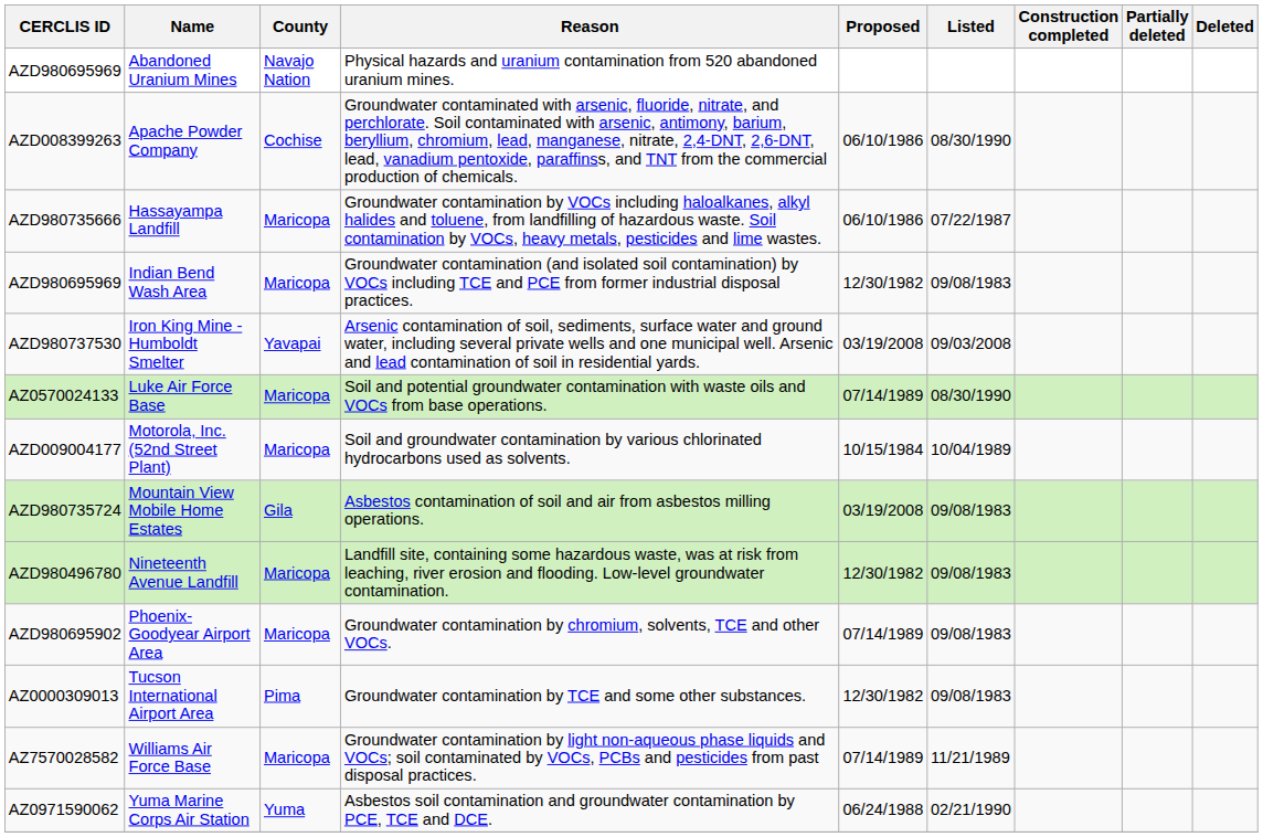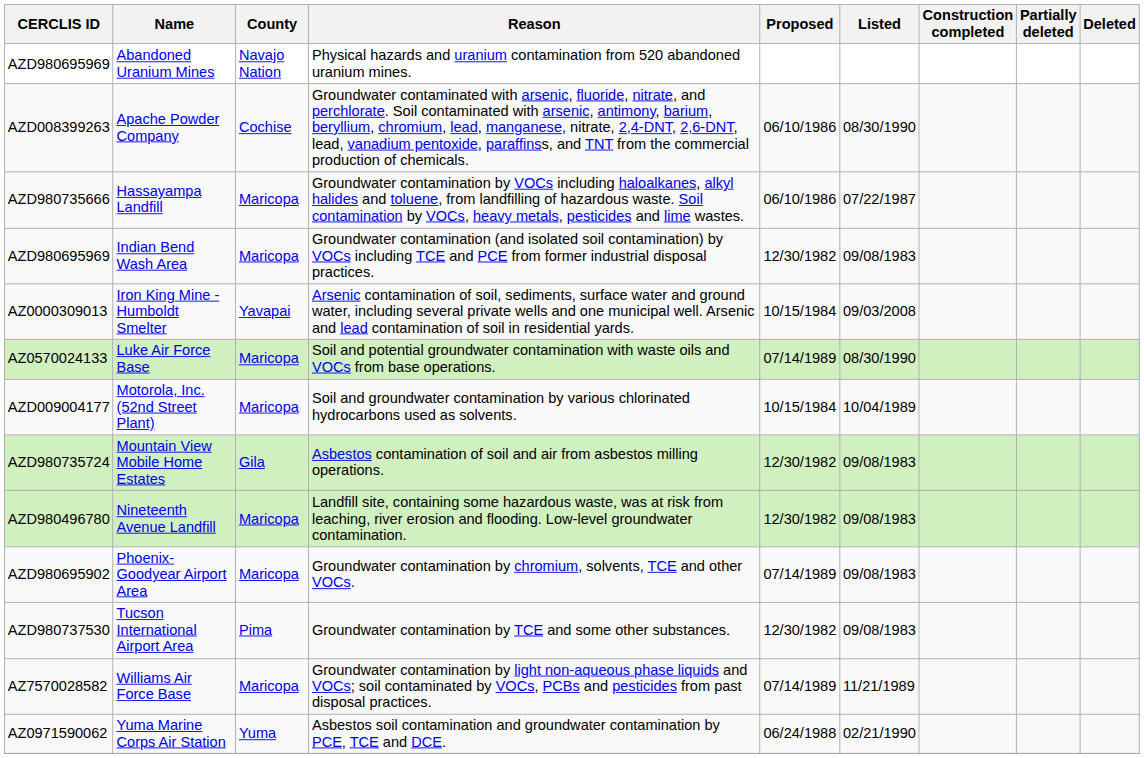 <table class="wikitable sortable">
 <tr>
 <th>CERCLIS ID</th>
 <th>Name</th>
 <th>County</th>
 <th>Reason</th>
 <th>Proposed</th>
 <th>Listed</th>
 <th>Construction<br>completed</th>
 <th>Partially<br>deleted</th>
 <th>Deleted</th>
 </tr>
 <tr style="background:#ffffff">
 <td>AZD980695969</td>
 <td><a href='#'>Abandoned Uranium Mines</a></td>
 <td><a href='#'>Navajo Nation</a></td>
 <td>Physical hazards and <a href='#'>uranium</a> contamination from 520 abandoned uranium mines.</td>
 <td></td>
 <td></td>
 <td></td>
 <td></td>
 <td></td>
 </tr>
 <tr>
 <td>AZD008399263</td>
 <td><a href='#'>Apache Powder Company</a></td>
 <td><a href='#'>Cochise</a></td>
 <td>Groundwater contaminated with <a href='#'>arsenic</a>, <a href='#'>fluoride</a>, <a href='#'>nitrate</a>, and <a href='#'>perchlorate</a>. Soil contaminated with <a href='#'>arsenic</a>, <a href='#'>antimony</a>, <a href='#'>barium</a>, <a href='#'>beryllium</a>, <a href='#'>chromium</a>, <a href='#'>lead</a>, <a href='#'>manganese</a>, nitrate, <a href='#'>2,4-DNT</a>, <a href='#'>2,6-DNT</a>, lead, <a href='#'>vanadium pentoxide</a>, <a href='#'>paraffins</a>s, and <a href='#'>TNT</a> from the commercial production of chemicals.</td>
 <td>06/10/1986</td>
 <td>08/30/1990</td>
 <td></td>
 <td></td>
 <td></td>
 </tr>
 <tr>
 <td>AZD980735666</td>
 <td><a href='#'>Hassayampa Landfill</a></td>
 <td><a href='#'>Maricopa</a></td>
 <td>Groundwater contamination by <a href='#'>VOCs</a> including <a href='#'>haloalkanes</a>, <a href='#'>alkyl halides</a> and <a href='#'>toluene</a>, from landfilling of hazardous waste.  <a href='#'>Soil contamination</a> by <a href='#'>VOCs</a>, <a href='#'>heavy metals</a>, <a href='#'>pesticides</a> and <a href='#'>lime</a> wastes.</td>
 <td>06/10/1986</td>
 <td>07/22/1987</td>
 <td></td>
 <td></td>
 <td></td>
 </tr>
 <tr>
 <td>AZD980695969</td>
 <td><a href='#'>Indian Bend Wash Area</a></td>
 <td><a href='#'>Maricopa</a></td>
 <td>Groundwater contamination (and isolated soil contamination) by <a href='#'>VOCs</a> including <a href='#'>TCE</a> and <a href='#'>PCE</a> from former industrial disposal practices.</td>
 <td>12/30/1982</td>
 <td>09/08/1983</td>
 <td></td>
 <td></td>
 <td></td>
 </tr>
 <tr>
-<td>AZD980737530</td>
+<td>AZ0000309013</td>
 <td><a href='#'>Iron King Mine - Humboldt Smelter</a></td>
 <td><a href='#'>Yavapai</a></td>
 <td><a href='#'>Arsenic</a> contamination of soil, sediments, surface water and ground water, including several private wells and one municipal well.  Arsenic and <a href='#'>lead</a> contamination of soil in residential yards.</td>
-<td>03/19/2008</td>
+<td>10/15/1984</td>
 <td>09/03/2008</td>
 <td></td>
 <td></td>
 <td></td>
 </tr>
 <tr style="background:#d0f0c0">
 <td>AZ0570024133</td>
 <td><a href='#'>Luke Air Force Base</a></td>
 <td><a href='#'>Maricopa</a></td>
 <td>Soil and potential groundwater contamination with waste oils and <a href='#'>VOCs</a> from base operations.</td>
 <td>07/14/1989</td>
 <td>08/30/1990</td>
 <td></td>
 <td></td>
 <td></td>
 </tr>
 <tr>
 <td>AZD009004177</td>
 <td><a href='#'>Motorola, Inc. (52nd Street Plant)</a></td>
 <td><a href='#'>Maricopa</a></td>
 <td>Soil and groundwater contamination by various chlorinated hydrocarbons used as solvents.</td>
 <td>10/15/1984</td>
 <td>10/04/1989</td>
 <td></td>
 <td></td>
 <td></td>
 </tr>
 <tr style="background:#d0f0c0">
 <td>AZD980735724</td>
 <td><a href='#'>Mountain View Mobile Home Estates</a></td>
 <td><a href='#'>Gila</a></td>
 <td><a href='#'>Asbestos</a> contamination of soil and air from asbestos milling operations.</td>
-<td>03/19/2008</td>
+<td>12/30/1982</td>
 <td>09/08/1983</td>
 <td></td>
 <td></td>
 <td></td>
 </tr>
 <tr style="background:#d0f0c0">
 <td>AZD980496780</td>
 <td><a href='#'>Nineteenth Avenue Landfill</a></td>
 <td><a href='#'>Maricopa</a></td>
 <td>Landfill site, containing some hazardous waste, was at risk from leaching, river erosion and flooding.  Low-level groundwater contamination.</td>
 <td>12/30/1982</td>
 <td>09/08/1983</td>
 <td></td>
 <td></td>
 <td></td>
 </tr>
 <tr>
 <td>AZD980695902</td>
 <td><a href='#'>Phoenix-Goodyear Airport Area</a></td>
 <td><a href='#'>Maricopa</a></td>
 <td>Groundwater contamination by <a href='#'>chromium</a>, solvents, <a href='#'>TCE</a> and other <a href='#'>VOCs</a>.</td>
 <td>07/14/1989</td>
 <td>09/08/1983</td>
 <td></td>
 <td></td>
 <td></td>
 </tr>
 <tr>
-<td>AZ0000309013</td>
+<td>AZD980737530</td>
 <td><a href='#'>Tucson International Airport Area</a></td>
 <td><a href='#'>Pima</a></td>
 <td>Groundwater contamination by <a href='#'>TCE</a> and some other substances.</td>
 <td>12/30/1982</td>
 <td>09/08/1983</td>
 <td></td>
 <td></td>
 <td></td>
 </tr>
 <tr>
 <td>AZ7570028582</td>
 <td><a href='#'>Williams Air Force Base</a></td>
 <td><a href='#'>Maricopa</a></td>
 <td>Groundwater contamination by <a href='#'>light non-aqueous phase liquids</a> and <a href='#'>VOCs</a>; soil contaminated by <a href='#'>VOCs</a>, <a href='#'>PCBs</a> and <a href='#'>pesticides</a> from past disposal practices.</td>
 <td>07/14/1989</td>
 <td>11/21/1989</td>
 <td></td>
 <td></td>
 <td></td>
 </tr>
 <tr>
 <td>AZ0971590062</td>
 <td><a href='#'>Yuma Marine Corps Air Station</a></td>
 <td><a href='#'>Yuma</a></td>
 <td>Asbestos soil contamination and groundwater contamination by <a href='#'>PCE</a>, <a href='#'>TCE</a> and <a href='#'>DCE</a>.</td>
 <td>06/24/1988</td>
 <td>02/21/1990</td>
 <td></td>
 <td></td>
 <td></td>
 </tr>
 <tr>
 </tr>
 </table>
